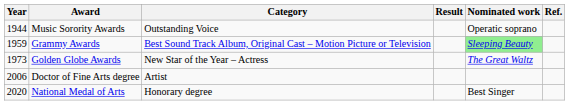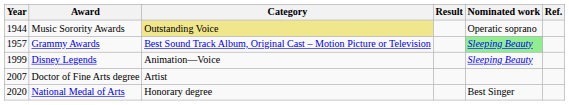 <table class="wikitable">
 <tr>
 <th>Year</th>
 <th>Award</th>
 <th>Category</th>
 <th>Result</th>
 <th>Nominated work</th>
 <th>Ref.</th>
 </tr>
 <tr>
 <td>1944</td>
 <td>Music Sorority Awards</td>
-<td>Outstanding Voice</td>
+<td style="background: khaki;">Outstanding Voice</td>
 <td></td>
 <td>Operatic soprano</td>
 <td></td>
 </tr>
 <tr>
-<td>1959</td>
+<td>1957</td>
 <td><a href='#'>Grammy Awards</a></td>
 <td><a href='#'>Best Sound Track Album, Original Cast – Motion Picture or Television</a></td>
 <td></td>
 <td style="background: lightgreen;"><em><a href='#'>Sleeping Beauty</a></em></td>
 <td></td>
 </tr>
 <tr>
-<td>1973</td>
-<td><a href='#'>Golden Globe Awards</a></td>
-<td>New Star of the Year – Actress</td>
+<td>1999</td>
+<td><a href='#'>Disney Legends</a></td>
+<td>Animation—Voice</td>
 <td></td>
-<td><em><a href='#'>The Great Waltz</a></em></td>
+<td><em><a href='#'>Sleeping Beauty</a></em></td>
 <td></td>
 </tr>
 <tr>
-<td>2006</td>
+<td>2007</td>
 <td>Doctor of Fine Arts degree</td>
 <td>Artist</td>
 <td></td>
 <td></td>
 <td></td>
 </tr>
 <tr>
 <td>2020</td>
 <td><a href='#'>National Medal of Arts</a></td>
 <td>Honorary degree</td>
 <td></td>
 <td>Best Singer</td>
 <td></td>
 </tr>
 </table>
